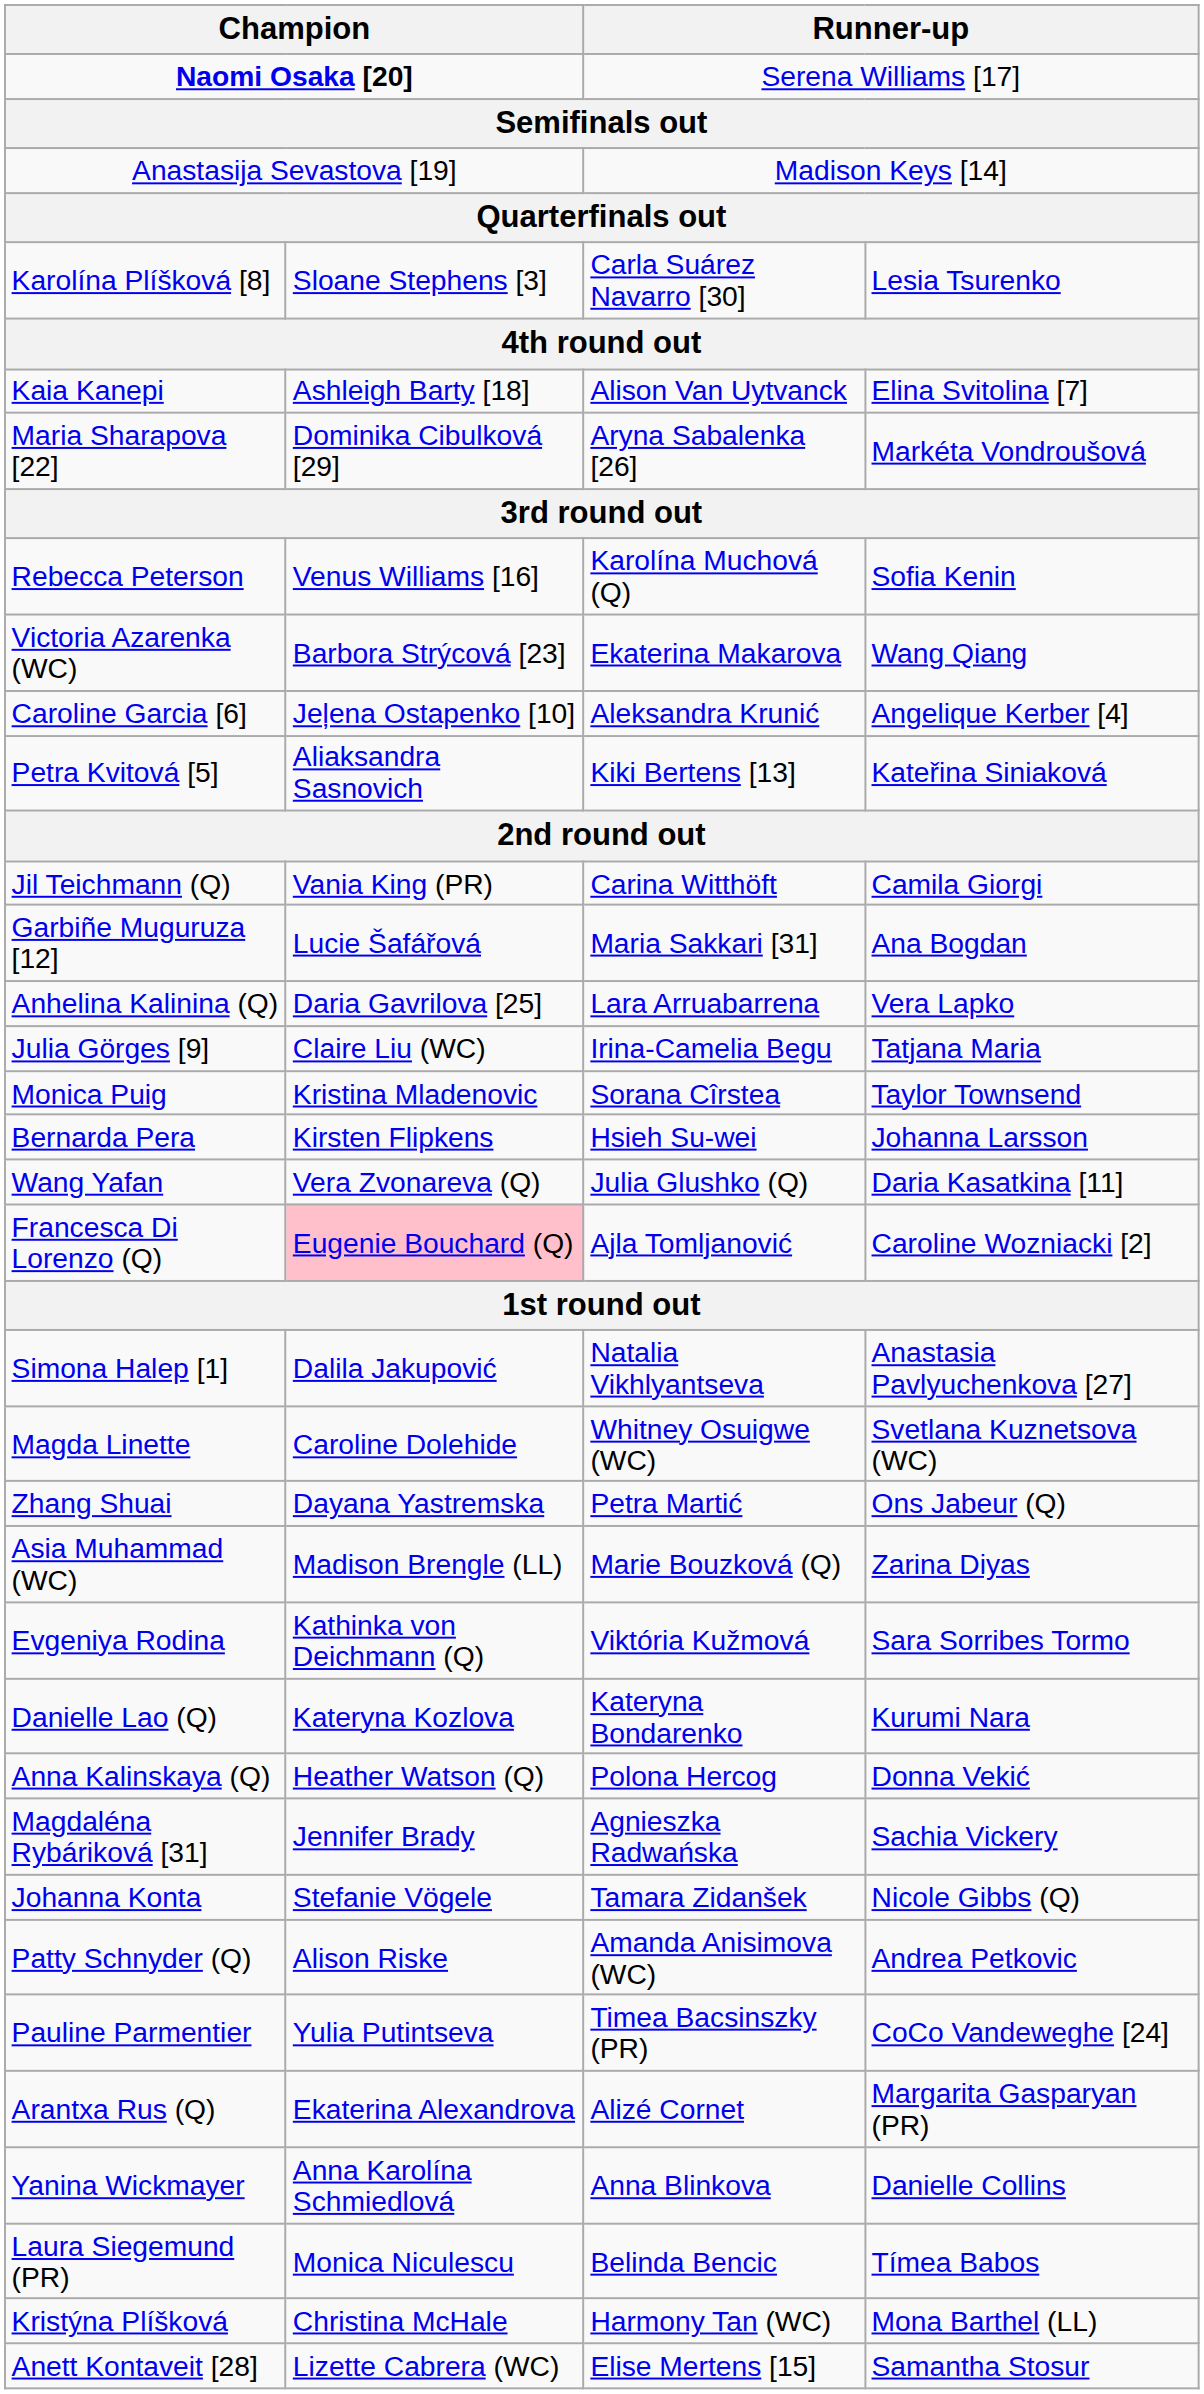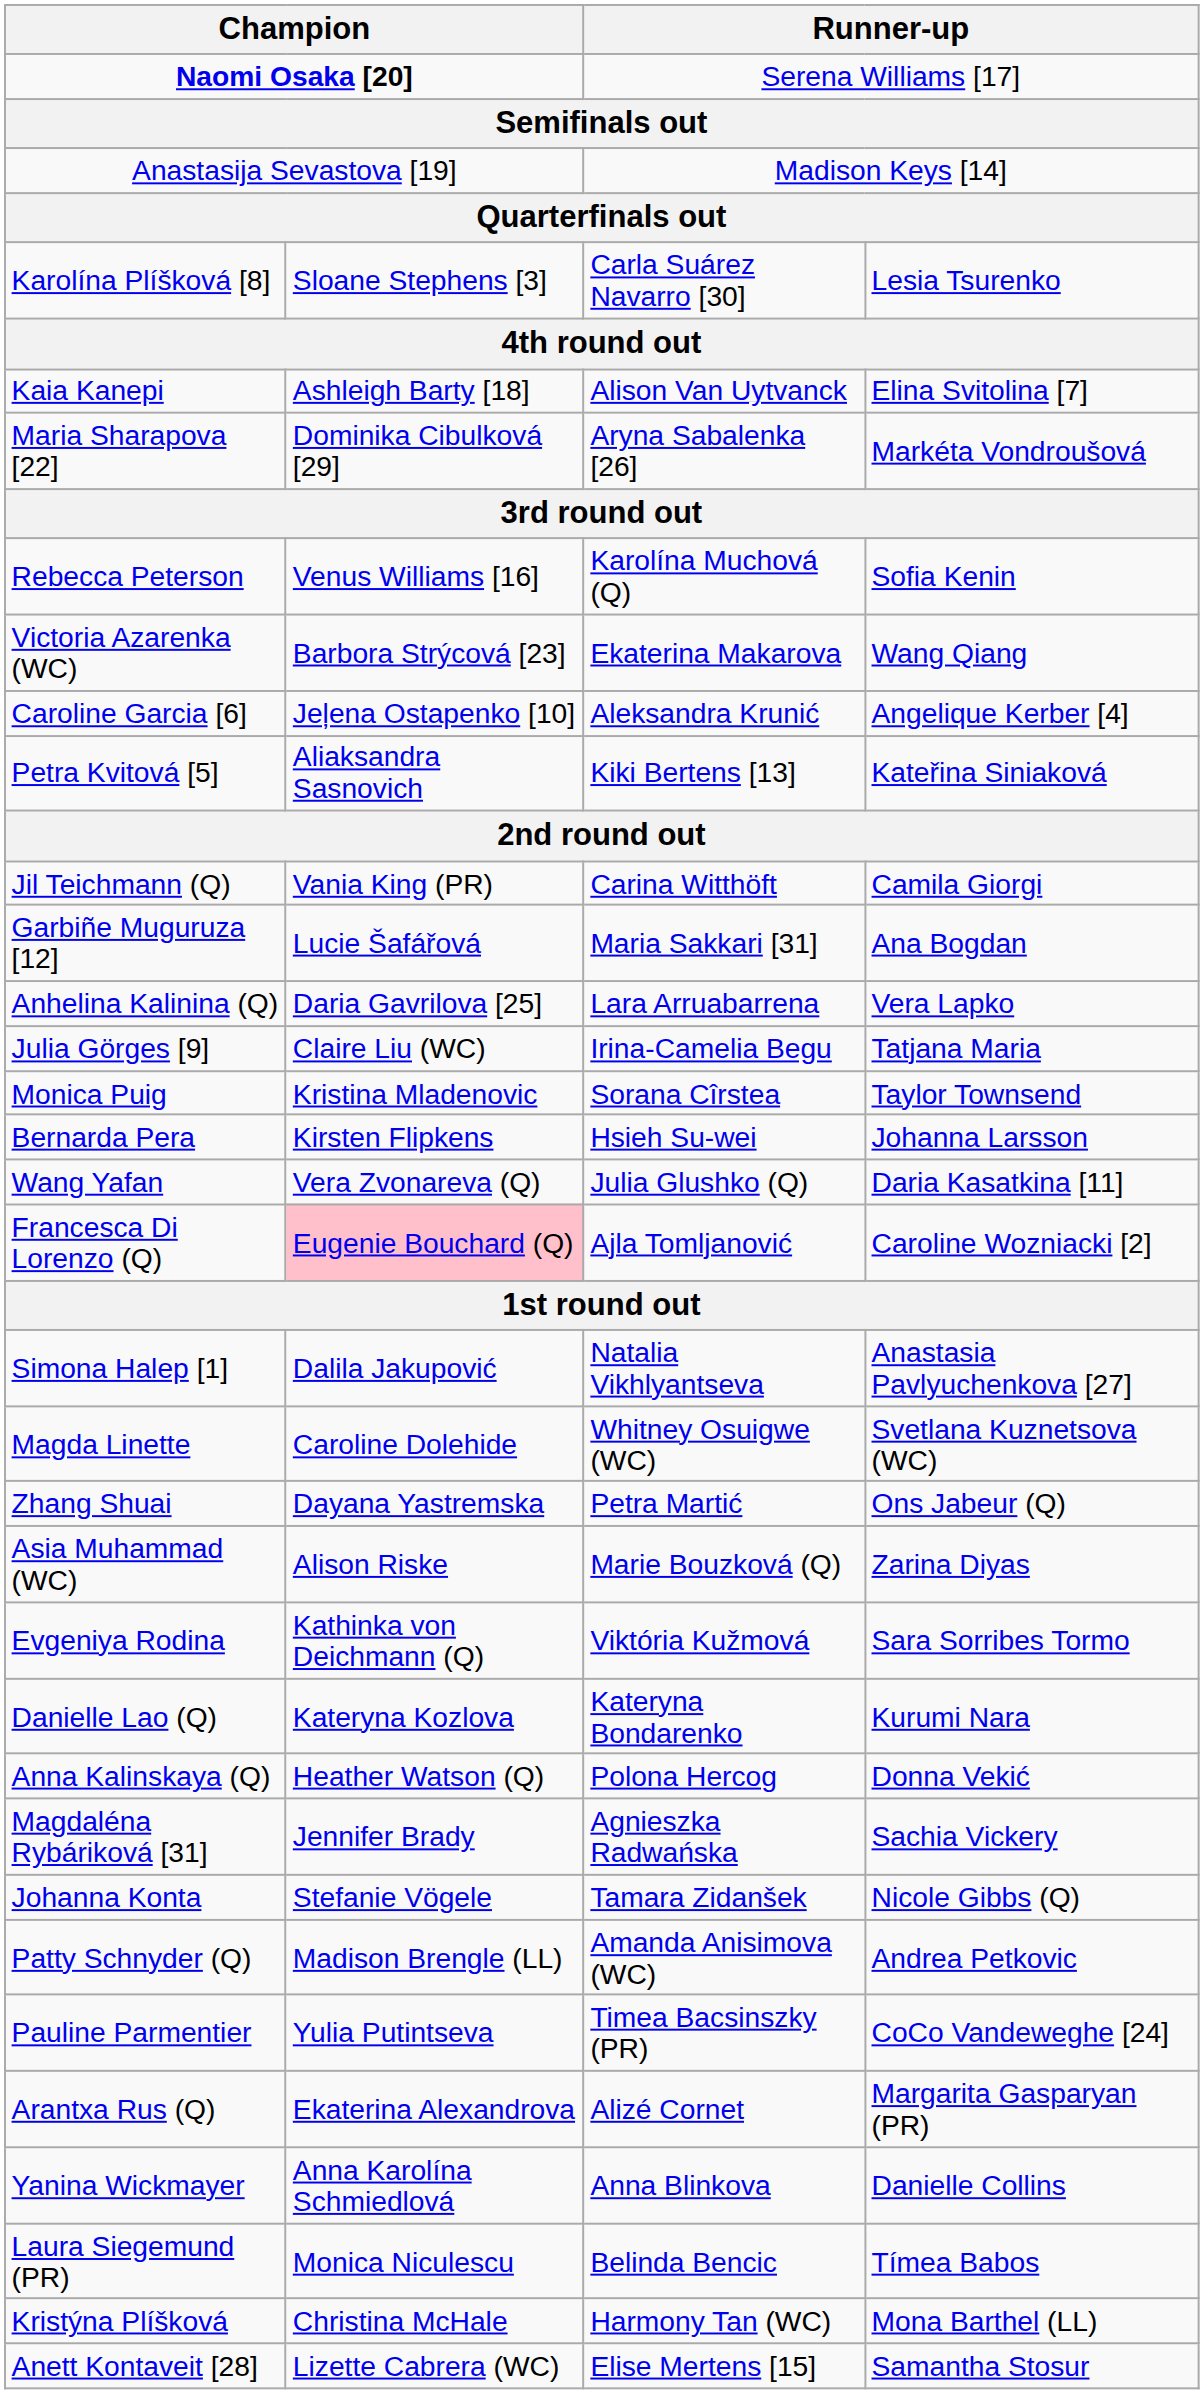 <table class="wikitable collapsible collapsed" style="font-size:90%">
 <tr style="font-size:110%">
 <th colspan="2"><strong>Champion</strong></th>
 <th colspan="2">Runner-up</th>
 </tr>
 <tr style="text-align:center;">
 <td colspan="2"> <strong><a href='#'>Naomi Osaka</a> [20]</strong></td>
 <td colspan="2"> <a href='#'>Serena Williams</a> [17]</td>
 </tr>
 <tr style="font-size:110%">
 <th colspan="4">Semifinals out</th>
 </tr>
 <tr style="text-align:center;">
 <td colspan="2"> <a href='#'>Anastasija Sevastova</a> [19]</td>
 <td colspan="2"> <a href='#'>Madison Keys</a> [14]</td>
 </tr>
 <tr style="font-size:110%">
 <th colspan="4">Quarterfinals out</th>
 </tr>
 <tr>
 <td> <a href='#'>Karolína Plíšková</a> [8]</td>
 <td> <a href='#'>Sloane Stephens</a> [3]</td>
 <td> <a href='#'>Carla Suárez Navarro</a> [30]</td>
 <td> <a href='#'>Lesia Tsurenko</a></td>
 </tr>
 <tr style="font-size:110%">
 <th colspan="4">4th round out</th>
 </tr>
 <tr>
 <td> <a href='#'>Kaia Kanepi</a></td>
 <td> <a href='#'>Ashleigh Barty</a> [18]</td>
 <td> <a href='#'>Alison Van Uytvanck</a></td>
 <td> <a href='#'>Elina Svitolina</a> [7]</td>
 </tr>
 <tr>
 <td> <a href='#'>Maria Sharapova</a> [22]</td>
 <td> <a href='#'>Dominika Cibulková</a> [29]</td>
 <td> <a href='#'>Aryna Sabalenka</a> [26]</td>
 <td> <a href='#'>Markéta Vondroušová</a></td>
 </tr>
 <tr style="font-size:110%">
 <th colspan="4">3rd round out</th>
 </tr>
 <tr>
 <td> <a href='#'>Rebecca Peterson</a></td>
 <td> <a href='#'>Venus Williams</a> [16]</td>
 <td> <a href='#'>Karolína Muchová</a> (Q)</td>
 <td> <a href='#'>Sofia Kenin</a></td>
 </tr>
 <tr>
 <td> <a href='#'>Victoria Azarenka</a> (WC)</td>
 <td> <a href='#'>Barbora Strýcová</a> [23]</td>
 <td> <a href='#'>Ekaterina Makarova</a></td>
 <td> <a href='#'>Wang Qiang</a></td>
 </tr>
 <tr>
 <td> <a href='#'>Caroline Garcia</a> [6]</td>
 <td> <a href='#'>Jeļena Ostapenko</a> [10]</td>
 <td> <a href='#'>Aleksandra Krunić</a></td>
 <td> <a href='#'>Angelique Kerber</a> [4]</td>
 </tr>
 <tr>
 <td> <a href='#'>Petra Kvitová</a> [5]</td>
 <td> <a href='#'>Aliaksandra Sasnovich</a></td>
 <td> <a href='#'>Kiki Bertens</a> [13]</td>
 <td> <a href='#'>Kateřina Siniaková</a></td>
 </tr>
 <tr style="font-size:110%">
 <th colspan="4">2nd round out</th>
 </tr>
 <tr>
 <td> <a href='#'>Jil Teichmann</a> (Q)</td>
 <td> <a href='#'>Vania King</a> (PR)</td>
 <td> <a href='#'>Carina Witthöft</a></td>
 <td> <a href='#'>Camila Giorgi</a></td>
 </tr>
 <tr>
 <td> <a href='#'>Garbiñe Muguruza</a> [12]</td>
 <td> <a href='#'>Lucie Šafářová</a></td>
 <td> <a href='#'>Maria Sakkari</a> [31]</td>
 <td> <a href='#'>Ana Bogdan</a></td>
 </tr>
 <tr>
 <td> <a href='#'>Anhelina Kalinina</a> (Q)</td>
 <td> <a href='#'>Daria Gavrilova</a> [25]</td>
 <td> <a href='#'>Lara Arruabarrena</a></td>
 <td> <a href='#'>Vera Lapko</a></td>
 </tr>
 <tr>
 <td> <a href='#'>Julia Görges</a> [9]</td>
 <td> <a href='#'>Claire Liu</a> (WC)</td>
 <td> <a href='#'>Irina-Camelia Begu</a></td>
 <td> <a href='#'>Tatjana Maria</a></td>
 </tr>
 <tr>
 <td> <a href='#'>Monica Puig</a></td>
 <td> <a href='#'>Kristina Mladenovic</a></td>
 <td> <a href='#'>Sorana Cîrstea</a></td>
 <td> <a href='#'>Taylor Townsend</a></td>
 </tr>
 <tr>
 <td> <a href='#'>Bernarda Pera</a></td>
 <td> <a href='#'>Kirsten Flipkens</a></td>
 <td> <a href='#'>Hsieh Su-wei</a></td>
 <td> <a href='#'>Johanna Larsson</a></td>
 </tr>
 <tr>
 <td> <a href='#'>Wang Yafan</a></td>
 <td> <a href='#'>Vera Zvonareva</a> (Q)</td>
 <td> <a href='#'>Julia Glushko</a> (Q)</td>
 <td> <a href='#'>Daria Kasatkina</a> [11]</td>
 </tr>
 <tr>
 <td> <a href='#'>Francesca Di Lorenzo</a> (Q)</td>
 <td style="background: pink;"> <a href='#'>Eugenie Bouchard</a> (Q)</td>
 <td> <a href='#'>Ajla Tomljanović</a></td>
 <td> <a href='#'>Caroline Wozniacki</a> [2]</td>
 </tr>
 <tr style="font-size:110%">
 <th colspan="4">1st round out</th>
 </tr>
 <tr>
 <td> <a href='#'>Simona Halep</a> [1]</td>
 <td> <a href='#'>Dalila Jakupović</a></td>
 <td> <a href='#'>Natalia Vikhlyantseva</a></td>
 <td> <a href='#'>Anastasia Pavlyuchenkova</a> [27]</td>
 </tr>
 <tr>
 <td> <a href='#'>Magda Linette</a></td>
 <td> <a href='#'>Caroline Dolehide</a></td>
 <td> <a href='#'>Whitney Osuigwe</a> (WC)</td>
 <td> <a href='#'>Svetlana Kuznetsova</a> (WC)</td>
 </tr>
 <tr>
 <td> <a href='#'>Zhang Shuai</a></td>
 <td> <a href='#'>Dayana Yastremska</a></td>
 <td> <a href='#'>Petra Martić</a></td>
 <td> <a href='#'>Ons Jabeur</a> (Q)</td>
 </tr>
 <tr>
 <td> <a href='#'>Asia Muhammad</a> (WC)</td>
-<td> <a href='#'>Madison Brengle</a> (LL)</td>
+<td> <a href='#'>Alison Riske</a></td>
 <td> <a href='#'>Marie Bouzková</a> (Q)</td>
 <td> <a href='#'>Zarina Diyas</a></td>
 </tr>
 <tr>
 <td> <a href='#'>Evgeniya Rodina</a></td>
 <td> <a href='#'>Kathinka von Deichmann</a> (Q)</td>
 <td> <a href='#'>Viktória Kužmová</a></td>
 <td> <a href='#'>Sara Sorribes Tormo</a></td>
 </tr>
 <tr>
 <td> <a href='#'>Danielle Lao</a> (Q)</td>
 <td> <a href='#'>Kateryna Kozlova</a></td>
 <td> <a href='#'>Kateryna Bondarenko</a></td>
 <td> <a href='#'>Kurumi Nara</a></td>
 </tr>
 <tr>
 <td> <a href='#'>Anna Kalinskaya</a> (Q)</td>
 <td> <a href='#'>Heather Watson</a> (Q)</td>
 <td> <a href='#'>Polona Hercog</a></td>
 <td> <a href='#'>Donna Vekić</a></td>
 </tr>
 <tr>
 <td> <a href='#'>Magdaléna Rybáriková</a> [31]</td>
 <td> <a href='#'>Jennifer Brady</a></td>
 <td> <a href='#'>Agnieszka Radwańska</a></td>
 <td> <a href='#'>Sachia Vickery</a></td>
 </tr>
 <tr>
 <td> <a href='#'>Johanna Konta</a></td>
 <td> <a href='#'>Stefanie Vögele</a></td>
 <td> <a href='#'>Tamara Zidanšek</a></td>
 <td> <a href='#'>Nicole Gibbs</a> (Q)</td>
 </tr>
 <tr>
 <td> <a href='#'>Patty Schnyder</a> (Q)</td>
-<td> <a href='#'>Alison Riske</a></td>
+<td> <a href='#'>Madison Brengle</a> (LL)</td>
 <td> <a href='#'>Amanda Anisimova</a> (WC)</td>
 <td> <a href='#'>Andrea Petkovic</a></td>
 </tr>
 <tr>
 <td> <a href='#'>Pauline Parmentier</a></td>
 <td> <a href='#'>Yulia Putintseva</a></td>
 <td> <a href='#'>Timea Bacsinszky</a> (PR)</td>
 <td> <a href='#'>CoCo Vandeweghe</a> [24]</td>
 </tr>
 <tr>
 <td> <a href='#'>Arantxa Rus</a> (Q)</td>
 <td> <a href='#'>Ekaterina Alexandrova</a></td>
 <td> <a href='#'>Alizé Cornet</a></td>
 <td> <a href='#'>Margarita Gasparyan</a> (PR)</td>
 </tr>
 <tr>
 <td> <a href='#'>Yanina Wickmayer</a></td>
 <td> <a href='#'>Anna Karolína Schmiedlová</a></td>
 <td> <a href='#'>Anna Blinkova</a></td>
 <td> <a href='#'>Danielle Collins</a></td>
 </tr>
 <tr>
 <td> <a href='#'>Laura Siegemund</a> (PR)</td>
 <td> <a href='#'>Monica Niculescu</a></td>
 <td> <a href='#'>Belinda Bencic</a></td>
 <td> <a href='#'>Tímea Babos</a></td>
 </tr>
 <tr>
 <td> <a href='#'>Kristýna Plíšková</a></td>
 <td> <a href='#'>Christina McHale</a></td>
 <td> <a href='#'>Harmony Tan</a> (WC)</td>
 <td> <a href='#'>Mona Barthel</a> (LL)</td>
 </tr>
 <tr>
 <td> <a href='#'>Anett Kontaveit</a> [28]</td>
 <td> <a href='#'>Lizette Cabrera</a> (WC)</td>
 <td> <a href='#'>Elise Mertens</a> [15]</td>
 <td> <a href='#'>Samantha Stosur</a></td>
 </tr>
 </table>
